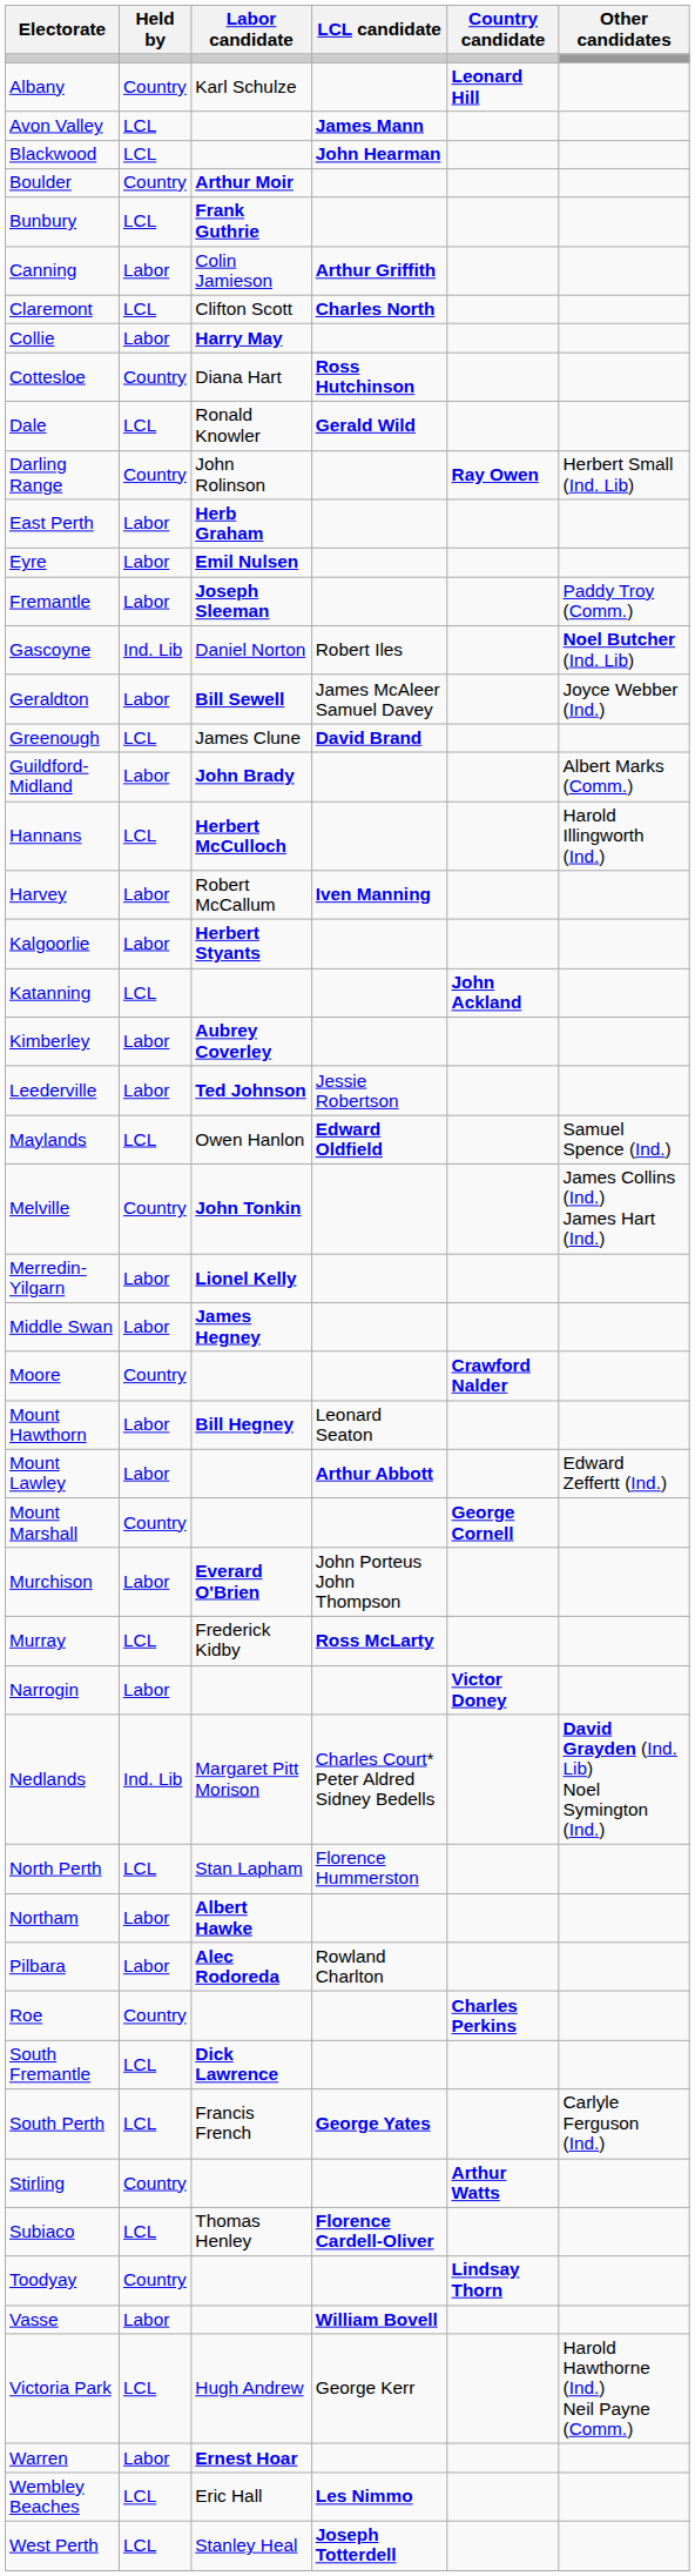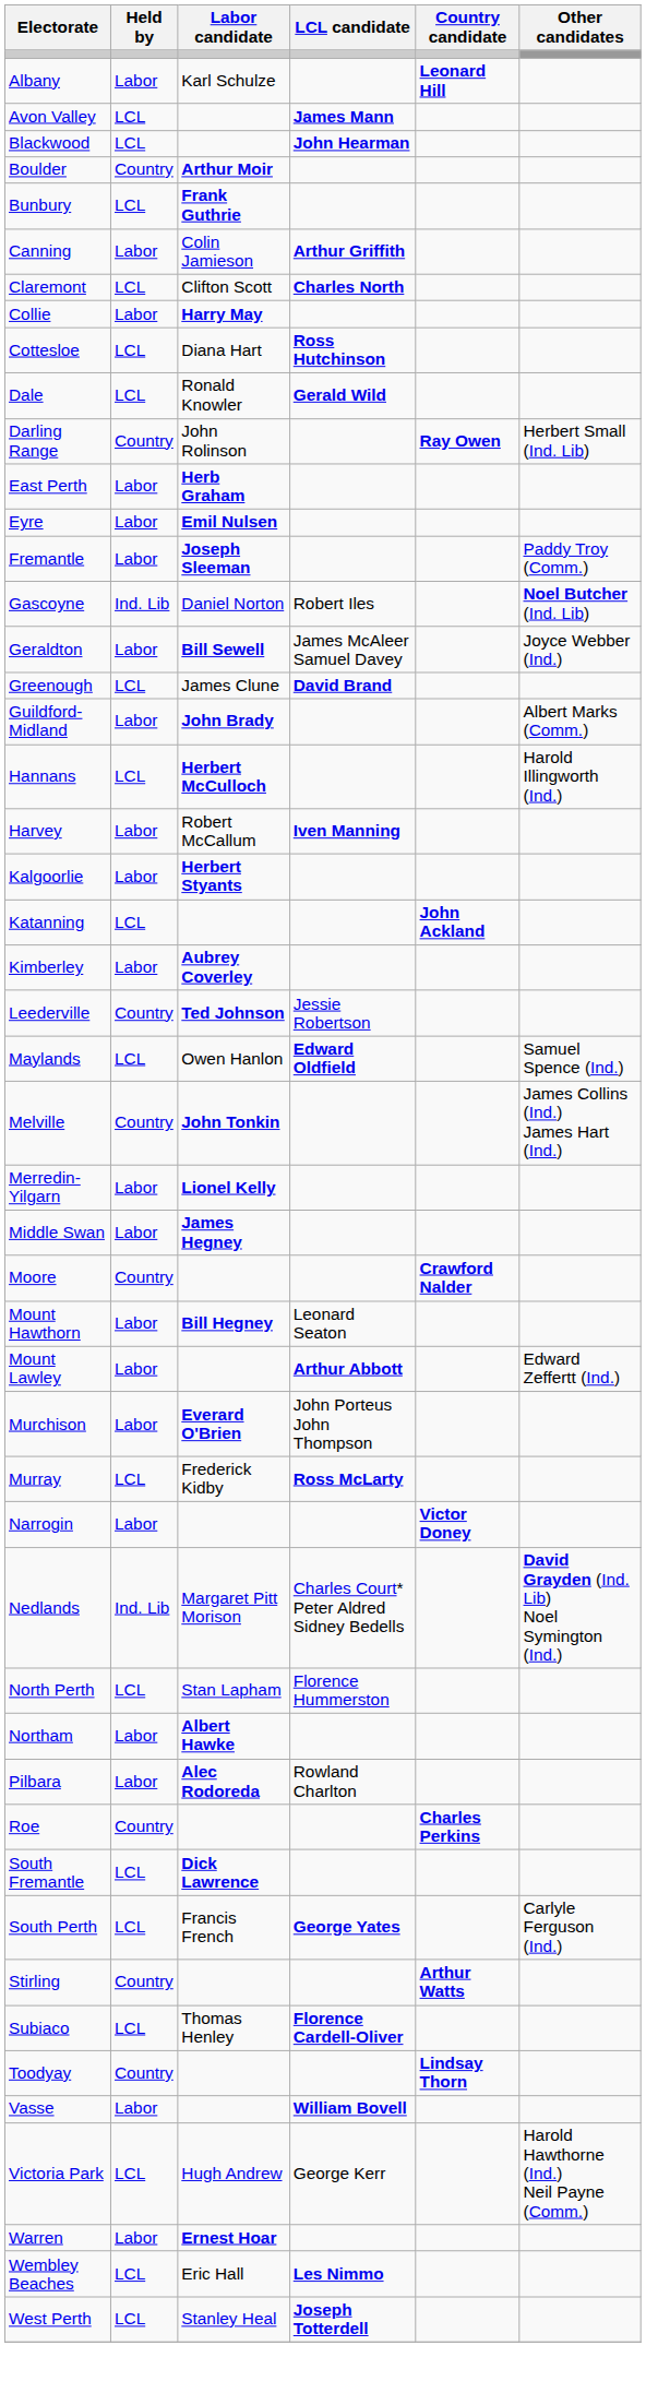 <table class="wikitable">
 <tr>
 <th>Electorate</th>
 <th>Held by</th>
 <th><a href='#'>Labor</a> candidate</th>
 <th><a href='#'>LCL</a> candidate</th>
 <th><a href='#'>Country</a> candidate</th>
 <th>Other candidates</th>
 </tr>
 <tr bgcolor="#cccccc">
 <td></td>
 <td></td>
 <td></td>
 <td></td>
 <td></td>
 <td bgcolor="#999999"></td>
 </tr>
 <tr>
 <td><a href='#'>Albany</a></td>
-<td><a href='#'>Country</a></td>
+<td><a href='#'>Labor</a></td>
 <td>Karl Schulze</td>
 <td></td>
 <td><strong><a href='#'>Leonard Hill</a></strong></td>
 <td></td>
 </tr>
 <tr>
 <td><a href='#'>Avon Valley</a></td>
 <td><a href='#'>LCL</a></td>
 <td></td>
 <td><strong><a href='#'>James Mann</a></strong></td>
 <td></td>
 <td></td>
 </tr>
 <tr>
 <td><a href='#'>Blackwood</a></td>
 <td><a href='#'>LCL</a></td>
 <td></td>
 <td><strong><a href='#'>John Hearman</a></strong></td>
 <td></td>
 <td></td>
 </tr>
 <tr>
 <td><a href='#'>Boulder</a></td>
 <td><a href='#'>Country</a></td>
 <td><strong><a href='#'>Arthur Moir</a></strong></td>
 <td></td>
 <td></td>
 <td></td>
 </tr>
 <tr>
 <td><a href='#'>Bunbury</a></td>
 <td><a href='#'>LCL</a></td>
 <td><strong><a href='#'>Frank Guthrie</a></strong></td>
 <td></td>
 <td></td>
 <td></td>
 </tr>
 <tr>
 <td><a href='#'>Canning</a></td>
 <td><a href='#'>Labor</a></td>
 <td><a href='#'>Colin Jamieson</a></td>
 <td><strong><a href='#'>Arthur Griffith</a></strong></td>
 <td></td>
 <td></td>
 </tr>
 <tr>
 <td><a href='#'>Claremont</a></td>
 <td><a href='#'>LCL</a></td>
 <td>Clifton Scott</td>
 <td><strong><a href='#'>Charles North</a></strong></td>
 <td></td>
 <td></td>
 </tr>
 <tr>
 <td><a href='#'>Collie</a></td>
 <td><a href='#'>Labor</a></td>
 <td><strong><a href='#'>Harry May</a></strong></td>
 <td></td>
 <td></td>
 <td></td>
 </tr>
 <tr>
 <td><a href='#'>Cottesloe</a></td>
-<td><a href='#'>Country</a></td>
+<td><a href='#'>LCL</a></td>
 <td>Diana Hart</td>
 <td><strong><a href='#'>Ross Hutchinson</a></strong></td>
 <td></td>
 <td></td>
 </tr>
 <tr>
 <td><a href='#'>Dale</a></td>
 <td><a href='#'>LCL</a></td>
 <td>Ronald Knowler</td>
 <td><strong><a href='#'>Gerald Wild</a></strong></td>
 <td></td>
 <td></td>
 </tr>
 <tr>
 <td><a href='#'>Darling Range</a></td>
 <td><a href='#'>Country</a></td>
 <td>John Rolinson</td>
 <td></td>
 <td><strong><a href='#'>Ray Owen</a></strong></td>
 <td>Herbert Small (<a href='#'>Ind. Lib</a>)</td>
 </tr>
 <tr>
 <td><a href='#'>East Perth</a></td>
 <td><a href='#'>Labor</a></td>
 <td><strong><a href='#'>Herb Graham</a></strong></td>
 <td></td>
 <td></td>
 <td></td>
 </tr>
 <tr>
 <td><a href='#'>Eyre</a></td>
 <td><a href='#'>Labor</a></td>
 <td><strong><a href='#'>Emil Nulsen</a></strong></td>
 <td></td>
 <td></td>
 <td></td>
 </tr>
 <tr>
 <td><a href='#'>Fremantle</a></td>
 <td><a href='#'>Labor</a></td>
 <td><strong><a href='#'>Joseph Sleeman</a></strong></td>
 <td></td>
 <td></td>
 <td><a href='#'>Paddy Troy</a> (<a href='#'>Comm.</a>)</td>
 </tr>
 <tr>
 <td><a href='#'>Gascoyne</a></td>
 <td><a href='#'>Ind. Lib</a></td>
 <td><a href='#'>Daniel Norton</a></td>
 <td>Robert Iles</td>
 <td></td>
 <td><strong><a href='#'>Noel Butcher</a></strong> (<a href='#'>Ind. Lib</a>)</td>
 </tr>
 <tr>
 <td><a href='#'>Geraldton</a></td>
 <td><a href='#'>Labor</a></td>
 <td><strong><a href='#'>Bill Sewell</a></strong></td>
 <td>James McAleer <br> Samuel Davey</td>
 <td></td>
 <td>Joyce Webber (<a href='#'>Ind.</a>)</td>
 </tr>
 <tr>
 <td><a href='#'>Greenough</a></td>
 <td><a href='#'>LCL</a></td>
 <td>James Clune</td>
 <td><strong><a href='#'>David Brand</a></strong></td>
 <td></td>
 <td></td>
 </tr>
 <tr>
 <td><a href='#'>Guildford-Midland</a></td>
 <td><a href='#'>Labor</a></td>
 <td><strong><a href='#'>John Brady</a></strong></td>
 <td></td>
 <td></td>
 <td>Albert Marks (<a href='#'>Comm.</a>)</td>
 </tr>
 <tr>
 <td><a href='#'>Hannans</a></td>
 <td><a href='#'>LCL</a></td>
 <td><strong><a href='#'>Herbert McCulloch</a></strong></td>
 <td></td>
 <td></td>
 <td>Harold Illingworth (<a href='#'>Ind.</a>)</td>
 </tr>
 <tr>
 <td><a href='#'>Harvey</a></td>
 <td><a href='#'>Labor</a></td>
 <td>Robert McCallum</td>
 <td><strong><a href='#'>Iven Manning</a></strong></td>
 <td></td>
 <td></td>
 </tr>
 <tr>
 <td><a href='#'>Kalgoorlie</a></td>
 <td><a href='#'>Labor</a></td>
 <td><strong><a href='#'>Herbert Styants</a></strong></td>
 <td></td>
 <td></td>
 <td></td>
 </tr>
 <tr>
 <td><a href='#'>Katanning</a></td>
 <td><a href='#'>LCL</a></td>
 <td></td>
 <td></td>
 <td><strong><a href='#'>John Ackland</a></strong></td>
 <td></td>
 </tr>
 <tr>
 <td><a href='#'>Kimberley</a></td>
 <td><a href='#'>Labor</a></td>
 <td><strong><a href='#'>Aubrey Coverley</a></strong></td>
 <td></td>
 <td></td>
 <td></td>
 </tr>
 <tr>
 <td><a href='#'>Leederville</a></td>
-<td><a href='#'>Labor</a></td>
+<td><a href='#'>Country</a></td>
 <td><strong><a href='#'>Ted Johnson</a></strong></td>
 <td><a href='#'>Jessie Robertson</a></td>
 <td></td>
 <td></td>
 </tr>
 <tr>
 <td><a href='#'>Maylands</a></td>
 <td><a href='#'>LCL</a></td>
 <td>Owen Hanlon</td>
 <td><strong><a href='#'>Edward Oldfield</a></strong></td>
 <td></td>
 <td>Samuel Spence (<a href='#'>Ind.</a>)</td>
 </tr>
 <tr>
 <td><a href='#'>Melville</a></td>
 <td><a href='#'>Country</a></td>
 <td><strong><a href='#'>John Tonkin</a></strong></td>
 <td></td>
 <td></td>
 <td>James Collins (<a href='#'>Ind.</a>) <br> James Hart (<a href='#'>Ind.</a>)</td>
 </tr>
 <tr>
 <td><a href='#'>Merredin-Yilgarn</a></td>
 <td><a href='#'>Labor</a></td>
 <td><strong><a href='#'>Lionel Kelly</a></strong></td>
 <td></td>
 <td></td>
 <td></td>
 </tr>
 <tr>
 <td><a href='#'>Middle Swan</a></td>
 <td><a href='#'>Labor</a></td>
 <td><strong><a href='#'>James Hegney</a></strong></td>
 <td></td>
 <td></td>
 </tr>
 <tr>
 <td><a href='#'>Moore</a></td>
 <td><a href='#'>Country</a></td>
 <td></td>
 <td></td>
 <td><strong><a href='#'>Crawford Nalder</a></strong></td>
 <td></td>
 </tr>
 <tr>
 <td><a href='#'>Mount Hawthorn</a></td>
 <td><a href='#'>Labor</a></td>
 <td><strong><a href='#'>Bill Hegney</a></strong></td>
 <td>Leonard Seaton</td>
 <td></td>
 <td></td>
 </tr>
 <tr>
 <td><a href='#'>Mount Lawley</a></td>
 <td><a href='#'>Labor</a></td>
 <td></td>
 <td><strong><a href='#'>Arthur Abbott</a></strong></td>
 <td></td>
 <td>Edward Zeffertt (<a href='#'>Ind.</a>)</td>
-</tr>
-<tr>
-<td><a href='#'>Mount Marshall</a></td>
-<td><a href='#'>Country</a></td>
-<td></td>
-<td></td>
-<td><strong><a href='#'>George Cornell</a></strong></td>
-<td></td>
 </tr>
 <tr>
 <td><a href='#'>Murchison</a></td>
 <td><a href='#'>Labor</a></td>
 <td><strong><a href='#'>Everard O'Brien</a></strong></td>
 <td>John Porteus <br> John Thompson</td>
 <td></td>
 <td></td>
 </tr>
 <tr>
 <td><a href='#'>Murray</a></td>
 <td><a href='#'>LCL</a></td>
 <td>Frederick Kidby</td>
 <td><strong><a href='#'>Ross McLarty</a></strong></td>
 <td></td>
 <td></td>
 </tr>
 <tr>
 <td><a href='#'>Narrogin</a></td>
 <td><a href='#'>Labor</a></td>
 <td></td>
 <td></td>
 <td><strong><a href='#'>Victor Doney</a></strong></td>
 <td></td>
 </tr>
 <tr>
 <td><a href='#'>Nedlands</a></td>
 <td><a href='#'>Ind. Lib</a></td>
 <td><a href='#'>Margaret Pitt Morison</a></td>
 <td><a href='#'>Charles Court</a>* <br> Peter Aldred <br> Sidney Bedells</td>
 <td></td>
 <td><strong><a href='#'>David Grayden</a></strong> (<a href='#'>Ind. Lib</a>) <br> Noel Symington (<a href='#'>Ind.</a>)</td>
 </tr>
 <tr>
 <td><a href='#'>North Perth</a></td>
 <td><a href='#'>LCL</a></td>
 <td><a href='#'>Stan Lapham</a></td>
 <td><a href='#'>Florence Hummerston</a></td>
 <td></td>
 <td></td>
 </tr>
 <tr>
 <td><a href='#'>Northam</a></td>
 <td><a href='#'>Labor</a></td>
 <td><strong><a href='#'>Albert Hawke</a></strong></td>
 <td></td>
 <td></td>
 <td></td>
 </tr>
 <tr>
 <td><a href='#'>Pilbara</a></td>
 <td><a href='#'>Labor</a></td>
 <td><strong><a href='#'>Alec Rodoreda</a></strong></td>
 <td>Rowland Charlton</td>
 <td></td>
 <td></td>
 </tr>
 <tr>
 <td><a href='#'>Roe</a></td>
 <td><a href='#'>Country</a></td>
 <td></td>
 <td></td>
 <td><strong><a href='#'>Charles Perkins</a></strong></td>
 <td></td>
 </tr>
 <tr>
 <td><a href='#'>South Fremantle</a></td>
 <td><a href='#'>LCL</a></td>
 <td><strong><a href='#'>Dick Lawrence</a></strong></td>
 <td></td>
 <td></td>
 <td></td>
 </tr>
 <tr>
 <td><a href='#'>South Perth</a></td>
 <td><a href='#'>LCL</a></td>
 <td>Francis French</td>
 <td><strong><a href='#'>George Yates</a></strong></td>
 <td></td>
 <td>Carlyle Ferguson (<a href='#'>Ind.</a>)</td>
 </tr>
 <tr>
 <td><a href='#'>Stirling</a></td>
 <td><a href='#'>Country</a></td>
 <td></td>
 <td></td>
 <td><strong><a href='#'>Arthur Watts</a></strong></td>
 <td></td>
 </tr>
 <tr>
 <td><a href='#'>Subiaco</a></td>
 <td><a href='#'>LCL</a></td>
 <td>Thomas Henley</td>
 <td><strong><a href='#'>Florence Cardell-Oliver</a></strong></td>
 <td></td>
 <td></td>
 </tr>
 <tr>
 <td><a href='#'>Toodyay</a></td>
 <td><a href='#'>Country</a></td>
 <td></td>
 <td></td>
 <td><strong><a href='#'>Lindsay Thorn</a></strong></td>
 <td></td>
 </tr>
 <tr>
 <td><a href='#'>Vasse</a></td>
 <td><a href='#'>Labor</a></td>
 <td></td>
 <td><strong><a href='#'>William Bovell</a></strong></td>
 <td></td>
 <td></td>
 </tr>
 <tr>
 <td><a href='#'>Victoria Park</a></td>
 <td><a href='#'>LCL</a></td>
 <td><a href='#'>Hugh Andrew</a></td>
 <td>George Kerr</td>
 <td></td>
 <td>Harold Hawthorne (<a href='#'>Ind.</a>) <br> Neil Payne (<a href='#'>Comm.</a>)</td>
 </tr>
 <tr>
 <td><a href='#'>Warren</a></td>
 <td><a href='#'>Labor</a></td>
 <td><strong><a href='#'>Ernest Hoar</a></strong></td>
 <td></td>
 <td></td>
 <td></td>
 </tr>
 <tr>
 <td><a href='#'>Wembley Beaches</a></td>
 <td><a href='#'>LCL</a></td>
 <td>Eric Hall</td>
 <td><strong><a href='#'>Les Nimmo</a></strong></td>
 <td></td>
 <td></td>
 </tr>
 <tr>
 <td><a href='#'>West Perth</a></td>
 <td><a href='#'>LCL</a></td>
 <td><a href='#'>Stanley Heal</a></td>
 <td><strong><a href='#'>Joseph Totterdell</a></strong></td>
 <td></td>
 <td></td>
 </tr>
 <tr>
 </tr>
 </table>
